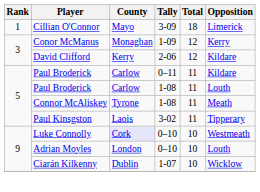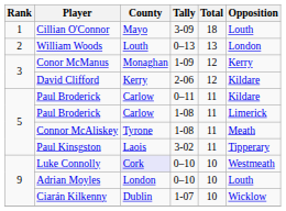 <table class="wikitable sortable">
 <tr>
 <th>Rank</th>
 <th>Player</th>
 <th>County</th>
 <th class="unsortable">Tally</th>
 <th>Total</th>
 <th>Opposition</th>
 </tr>
 <tr>
 <td rowspan=1 align=center>1</td>
 <td><a href='#'>Cillian O'Connor</a></td>
 <td> <a href='#'>Mayo</a></td>
 <td align=center>3-09</td>
 <td align=center>18</td>
-<td> <a href='#'>Limerick</a></td>
+<td> <a href='#'>Louth</a></td>
+</tr>
+<tr>
+<td rowspan=1 align=center>2</td>
+<td><a href='#'>William Woods</a></td>
+<td> <a href='#'>Louth</a></td>
+<td align=center>0–13</td>
+<td align=center>13</td>
+<td> <a href='#'>London</a></td>
 </tr>
 <tr>
 <td rowspan=2 align=center>3</td>
 <td><a href='#'>Conor McManus</a></td>
 <td> <a href='#'>Monaghan</a></td>
 <td align=center>1-09</td>
 <td align=center>12</td>
 <td> <a href='#'>Kerry</a></td>
 </tr>
 <tr>
 <td><a href='#'>David Clifford</a></td>
 <td> <a href='#'>Kerry</a></td>
 <td align=center>2-06</td>
 <td align=center>12</td>
 <td> <a href='#'>Kildare</a></td>
 </tr>
 <tr>
 <td rowspan=4 align=center>5</td>
 <td><a href='#'>Paul Broderick</a></td>
 <td> <a href='#'>Carlow</a></td>
 <td align=center>0–11</td>
 <td align=center>11</td>
 <td> <a href='#'>Kildare</a></td>
 </tr>
 <tr>
 <td><a href='#'>Paul Broderick</a></td>
 <td> <a href='#'>Carlow</a></td>
 <td align=center>1-08</td>
 <td align=center>11</td>
-<td> <a href='#'>Louth</a></td>
+<td> <a href='#'>Limerick</a></td>
 </tr>
 <tr>
 <td><a href='#'>Connor McAliskey</a></td>
 <td> <a href='#'>Tyrone</a></td>
 <td align=center>1-08</td>
 <td align=center>11</td>
 <td> <a href='#'>Meath</a></td>
 </tr>
 <tr>
 <td><a href='#'>Paul Kinsgston</a></td>
 <td> <a href='#'>Laois</a></td>
 <td align=center>3-02</td>
 <td align=center>11</td>
 <td> <a href='#'>Tipperary</a></td>
 </tr>
 <tr>
 <td rowspan=3 align=center>9</td>
 <td><a href='#'>Luke Connolly</a></td>
 <td style="background: lavender;"> <a href='#'>Cork</a></td>
 <td align=center>0–10</td>
 <td align=center>10</td>
 <td> <a href='#'>Westmeath</a></td>
 </tr>
 <tr>
 <td><a href='#'>Adrian Moyles</a></td>
 <td> <a href='#'>London</a></td>
 <td align=center>0–10</td>
 <td align=center>10</td>
 <td> <a href='#'>Louth</a></td>
 </tr>
 <tr>
 <td><a href='#'>Ciarán Kilkenny</a></td>
 <td> <a href='#'>Dublin</a></td>
 <td align=center>1-07</td>
 <td align=center>10</td>
 <td> <a href='#'>Wicklow</a></td>
 </tr>
 <tr>
 </tr>
 </table>
